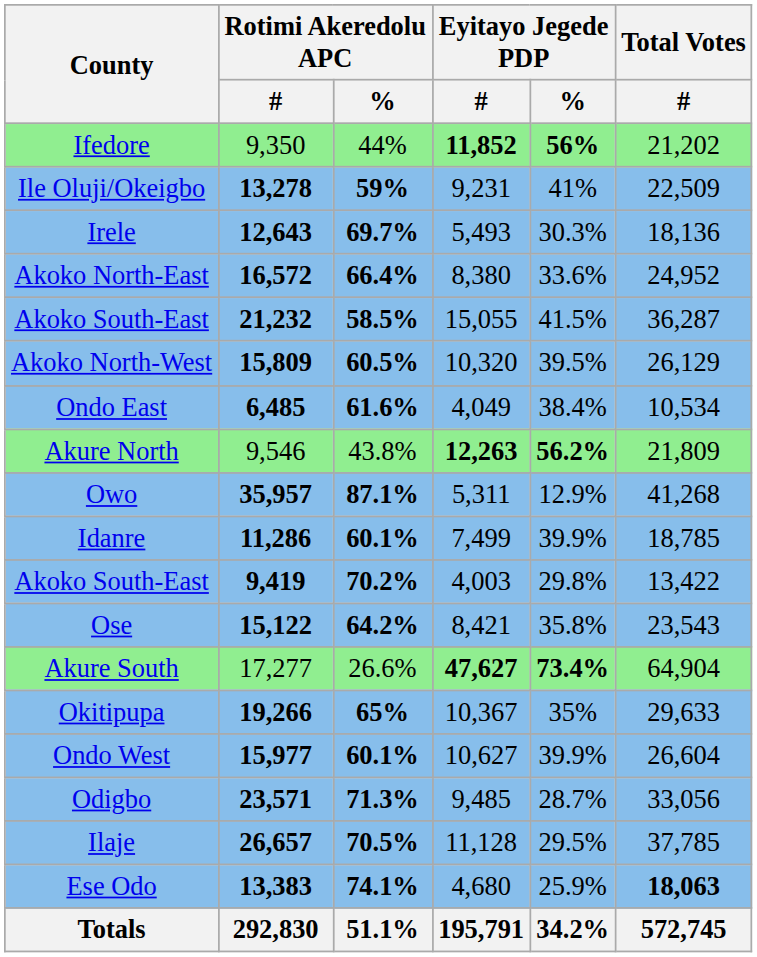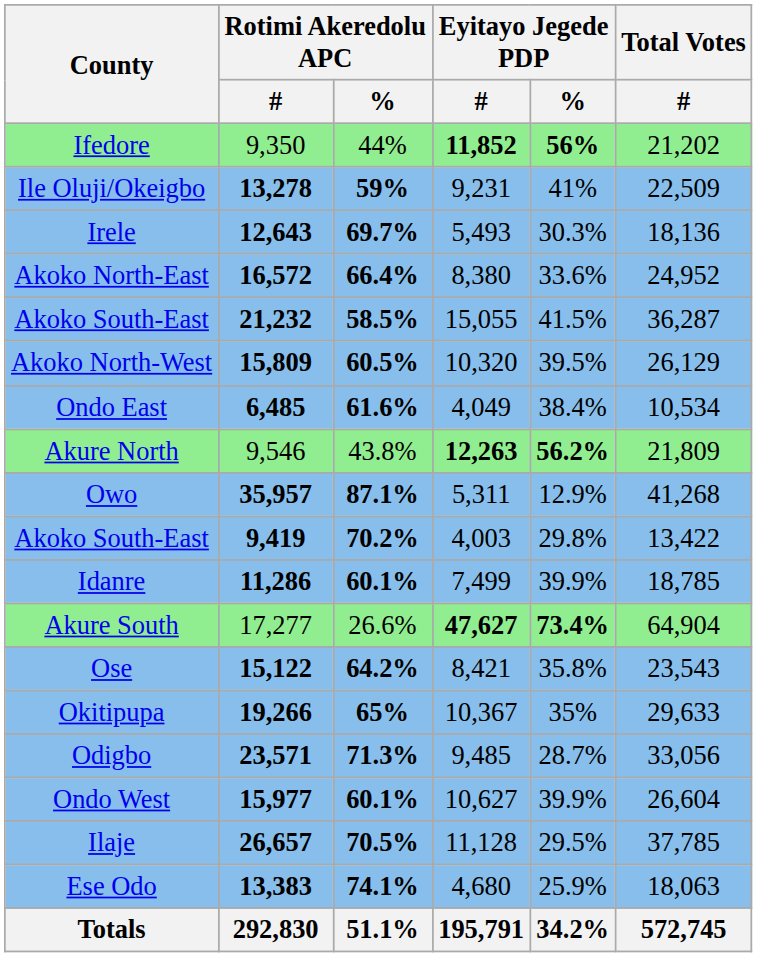 <table class="wikitable sortable" style=" font-size: 95%">
 <tr>
 <th rowspan="2">County</th>
 <th colspan="2">Rotimi Akeredolu<br>APC</th>
 <th colspan="2">Eyitayo Jegede<br>PDP</th>
 <th>Total Votes</th>
 </tr>
 <tr>
 <th>#</th>
 <th>%</th>
 <th>#</th>
 <th>%</th>
 <th>#</th>
 </tr>
 <tr>
 <td bgcolor=#90EE90 align="center"><a href='#'>Ifedore</a></td>
 <td bgcolor=#90EE90 align="center">9,350</td>
 <td bgcolor=#90EE90 align="center">44%</td>
 <td bgcolor=#90EE90 align="center"><strong>11,852</strong></td>
 <td bgcolor=#90EE90 align="center"><strong>56%</strong></td>
 <td bgcolor=#90EE90 align="center">21,202</td>
 </tr>
 <tr>
 <td bgcolor=#87BEEB align="center"><a href='#'>Ile Oluji/Okeigbo</a></td>
 <td bgcolor=#87BEEB align="center"><strong>13,278</strong></td>
 <td bgcolor=#87BEEB align="center"><strong>59%</strong></td>
 <td bgcolor=#87BEEB align="center">9,231</td>
 <td bgcolor=#87BEEB align="center">41%</td>
 <td bgcolor=#87BEEB align="center">22,509</td>
 </tr>
 <tr>
 <td bgcolor=#87BEEB align="center"><a href='#'>Irele</a></td>
 <td bgcolor=#87BEEB align="center"><strong>12,643</strong></td>
 <td bgcolor=#87BEEB align="center"><strong>69.7%</strong></td>
 <td bgcolor=#87BEEB align="center">5,493</td>
 <td bgcolor=#87BEEB align="center">30.3%</td>
 <td bgcolor=#87BEEB align="center">18,136</td>
 </tr>
 <tr>
 <td bgcolor=#87BEEB align="center"><a href='#'>Akoko North-East</a></td>
 <td bgcolor=#87BEEB align="center"><strong>16,572</strong></td>
 <td bgcolor=#87BEEB align="center"><strong>66.4%</strong></td>
 <td bgcolor=#87BEEB align="center">8,380</td>
 <td bgcolor=#87BEEB align="center">33.6%</td>
 <td bgcolor=#87BEEB align="center">24,952</td>
 </tr>
 <tr>
 <td bgcolor=#87BEEB align="center"><a href='#'>Akoko South-East</a></td>
 <td bgcolor=#87BEEB align="center"><strong>21,232</strong></td>
 <td bgcolor=#87BEEB align="center"><strong>58.5%</strong></td>
 <td bgcolor=#87BEEB align="center">15,055</td>
 <td bgcolor=#87BEEB align="center">41.5%</td>
 <td bgcolor=#87BEEB align="center">36,287</td>
 </tr>
 <tr>
 <td bgcolor=#87BEEB align="center"><a href='#'>Akoko North-West</a></td>
 <td bgcolor=#87BEEB align="center"><strong>15,809</strong></td>
 <td bgcolor=#87BEEB align="center"><strong>60.5%</strong></td>
 <td bgcolor=#87BEEB align="center">10,320</td>
 <td bgcolor=#87BEEB align="center">39.5%</td>
 <td bgcolor=#87BEEB align="center">26,129</td>
 </tr>
 <tr>
 <td bgcolor=#87BEEB align="center"><a href='#'>Ondo East</a></td>
 <td bgcolor=#87BEEB align="center"><strong>6,485</strong></td>
 <td bgcolor=#87BEEB align="center"><strong>61.6%</strong></td>
 <td bgcolor=#87BEEB align="center">4,049</td>
 <td bgcolor=#87BEEB align="center">38.4%</td>
 <td bgcolor=#87BEEB align="center">10,534</td>
 </tr>
 <tr>
 <td bgcolor=#90EE90 align="center"><a href='#'>Akure North</a></td>
 <td bgcolor=#90EE90 align="center">9,546</td>
 <td bgcolor=#90EE90 align="center">43.8%</td>
 <td bgcolor=#90EE90 align="center"><strong>12,263</strong></td>
 <td bgcolor=#90EE90 align="center"><strong>56.2%</strong></td>
 <td bgcolor=#90EE90 align="center">21,809</td>
 </tr>
 <tr>
 <td bgcolor=#87BEEB align="center"><a href='#'>Owo</a></td>
 <td bgcolor=#87BEEB align="center"><strong>35,957</strong></td>
 <td bgcolor=#87BEEB align="center"><strong>87.1%</strong></td>
 <td bgcolor=#87BEEB align="center">5,311</td>
 <td bgcolor=#87BEEB align="center">12.9%</td>
 <td bgcolor=#87BEEB align="center">41,268</td>
 </tr>
 <tr>
+<td bgcolor=#87BEEB align="center"><a href='#'>Akoko South-East</a></td>
+<td bgcolor=#87BEEB align="center"><strong>9,419</strong></td>
+<td bgcolor=#87BEEB align="center"><strong>70.2%</strong></td>
+<td bgcolor=#87BEEB align="center">4,003</td>
+<td bgcolor=#87BEEB align="center">29.8%</td>
+<td bgcolor=#87BEEB align="center">13,422</td>
+</tr>
+<tr>
 <td bgcolor=#87BEEB align="center"><a href='#'>Idanre</a></td>
 <td bgcolor=#87BEEB align="center"><strong>11,286</strong></td>
 <td bgcolor=#87BEEB align="center"><strong>60.1%</strong></td>
 <td bgcolor=#87BEEB align="center">7,499</td>
 <td bgcolor=#87BEEB align="center">39.9%</td>
 <td bgcolor=#87BEEB align="center">18,785</td>
 </tr>
 <tr>
-<td bgcolor=#87BEEB align="center"><a href='#'>Akoko South-East</a></td>
-<td bgcolor=#87BEEB align="center"><strong>9,419</strong></td>
-<td bgcolor=#87BEEB align="center"><strong>70.2%</strong></td>
-<td bgcolor=#87BEEB align="center">4,003</td>
-<td bgcolor=#87BEEB align="center">29.8%</td>
-<td bgcolor=#87BEEB align="center">13,422</td>
+<td bgcolor=#90EE90 align="center"><a href='#'>Akure South</a></td>
+<td bgcolor=#90EE90 align="center">17,277</td>
+<td bgcolor=#90EE90 align="center">26.6%</td>
+<td bgcolor=#90EE90 align="center"><strong>47,627</strong></td>
+<td bgcolor=#90EE90 align="center"><strong>73.4%</strong></td>
+<td bgcolor=#90EE90 align="center">64,904</td>
 </tr>
 <tr>
 <td bgcolor=#87BEEB align="center"><a href='#'>Ose</a></td>
 <td bgcolor=#87BEEB align="center"><strong>15,122</strong></td>
 <td bgcolor=#87BEEB align="center"><strong>64.2%</strong></td>
 <td bgcolor=#87BEEB align="center">8,421</td>
 <td bgcolor=#87BEEB align="center">35.8%</td>
 <td bgcolor=#87BEEB align="center">23,543</td>
 </tr>
 <tr>
-<td bgcolor=#90EE90 align="center"><a href='#'>Akure South</a></td>
-<td bgcolor=#90EE90 align="center">17,277</td>
-<td bgcolor=#90EE90 align="center">26.6%</td>
-<td bgcolor=#90EE90 align="center"><strong>47,627</strong></td>
-<td bgcolor=#90EE90 align="center"><strong>73.4%</strong></td>
-<td bgcolor=#90EE90 align="center">64,904</td>
-</tr>
-<tr>
 <td bgcolor=#87BEEB align="center"><a href='#'>Okitipupa</a></td>
 <td bgcolor=#87BEEB align="center"><strong>19,266</strong></td>
 <td bgcolor=#87BEEB align="center"><strong>65%</strong></td>
 <td bgcolor=#87BEEB align="center">10,367</td>
 <td bgcolor=#87BEEB align="center">35%</td>
 <td bgcolor=#87BEEB align="center">29,633</td>
 </tr>
 <tr>
+<td bgcolor=#87BEEB align="center"><a href='#'>Odigbo</a></td>
+<td bgcolor=#87BEEB align="center"><strong>23,571</strong></td>
+<td bgcolor=#87BEEB align="center"><strong>71.3%</strong></td>
+<td bgcolor=#87BEEB align="center">9,485</td>
+<td bgcolor=#87BEEB align="center">28.7%</td>
+<td bgcolor=#87BEEB align="center">33,056</td>
+</tr>
+<tr>
 <td bgcolor=#87BEEB align="center"><a href='#'>Ondo West</a></td>
 <td bgcolor=#87BEEB align="center"><strong>15,977</strong></td>
 <td bgcolor=#87BEEB align="center"><strong>60.1%</strong></td>
 <td bgcolor=#87BEEB align="center">10,627</td>
 <td bgcolor=#87BEEB align="center">39.9%</td>
 <td bgcolor=#87BEEB align="center">26,604</td>
-</tr>
-<tr>
-<td bgcolor=#87BEEB align="center"><a href='#'>Odigbo</a></td>
-<td bgcolor=#87BEEB align="center"><strong>23,571</strong></td>
-<td bgcolor=#87BEEB align="center"><strong>71.3%</strong></td>
-<td bgcolor=#87BEEB align="center">9,485</td>
-<td bgcolor=#87BEEB align="center">28.7%</td>
-<td bgcolor=#87BEEB align="center">33,056</td>
 </tr>
 <tr>
 <td bgcolor=#87BEEB align="center"><a href='#'>Ilaje</a></td>
 <td bgcolor=#87BEEB align="center"><strong>26,657</strong></td>
 <td bgcolor=#87BEEB align="center"><strong>70.5%</strong></td>
 <td bgcolor=#87BEEB align="center">11,128</td>
 <td bgcolor=#87BEEB align="center">29.5%</td>
 <td bgcolor=#87BEEB align="center">37,785</td>
 </tr>
 <tr>
 <td bgcolor=#87BEEB align="center"><a href='#'>Ese Odo</a></td>
 <td bgcolor=#87BEEB align="center"><strong>13,383</strong></td>
 <td bgcolor=#87BEEB align="center"><strong>74.1%</strong></td>
 <td bgcolor=#87BEEB align="center">4,680</td>
 <td bgcolor=#87BEEB align="center">25.9%</td>
-<td bgcolor=#87BEEB align="center"><strong>18,063</strong></td>
+<td bgcolor=#87BEEB align="center">18,063</td>
 </tr>
 <tr>
 <th>Totals</th>
 <th><strong>292,830</strong></th>
 <th><strong>51.1%</strong></th>
 <th><strong>195,791</strong></th>
 <th><strong>34.2%</strong></th>
 <th>572,745</th>
 </tr>
 </table>
